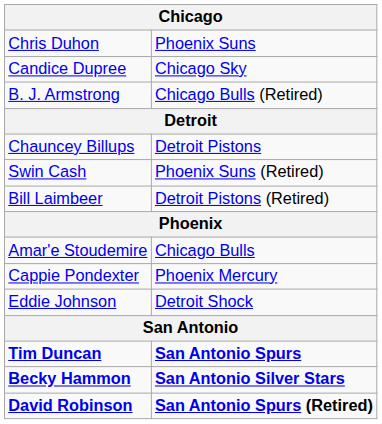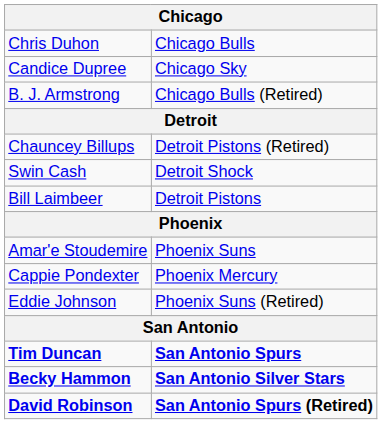 <table class="wikitable">
 <tr ghfghfghfhfg>
 <th colspan="3">Chicago</th>
 </tr>
 <tr>
 <td><a href='#'>Chris Duhon</a></td>
-<td><a href='#'>Phoenix Suns</a></td>
+<td><a href='#'>Chicago Bulls</a></td>
 </tr>
 <tr>
 <td><a href='#'>Candice Dupree</a></td>
 <td><a href='#'>Chicago Sky</a></td>
 </tr>
 <tr>
 <td><a href='#'>B. J. Armstrong</a></td>
 <td><a href='#'>Chicago Bulls</a> (Retired)</td>
 </tr>
 <tr>
 <th colspan="3">Detroit</th>
 </tr>
 <tr>
 <td><a href='#'>Chauncey Billups</a></td>
-<td><a href='#'>Detroit Pistons</a></td>
+<td><a href='#'>Detroit Pistons</a> (Retired)</td>
 </tr>
 <tr>
 <td><a href='#'>Swin Cash</a></td>
-<td><a href='#'>Phoenix Suns</a> (Retired)</td>
+<td><a href='#'>Detroit Shock</a></td>
 </tr>
 <tr>
 <td><a href='#'>Bill Laimbeer</a></td>
-<td><a href='#'>Detroit Pistons</a> (Retired)</td>
+<td><a href='#'>Detroit Pistons</a></td>
 </tr>
 <tr>
 <th colspan="3">Phoenix</th>
 </tr>
 <tr>
 <td><a href='#'>Amar'e Stoudemire</a></td>
-<td><a href='#'>Chicago Bulls</a></td>
+<td><a href='#'>Phoenix Suns</a></td>
 </tr>
 <tr>
 <td><a href='#'>Cappie Pondexter</a></td>
 <td><a href='#'>Phoenix Mercury</a></td>
 </tr>
 <tr>
 <td><a href='#'>Eddie Johnson</a></td>
-<td><a href='#'>Detroit Shock</a></td>
+<td><a href='#'>Phoenix Suns</a> (Retired)</td>
 </tr>
 <tr>
 <th colspan="3">San Antonio</th>
 </tr>
 <tr>
 <td><strong><a href='#'>Tim Duncan</a></strong></td>
 <td><strong><a href='#'>San Antonio Spurs</a></strong></td>
 </tr>
 <tr>
 <td><strong><a href='#'>Becky Hammon</a></strong></td>
 <td><strong><a href='#'>San Antonio Silver Stars</a></strong></td>
 </tr>
 <tr>
 <td><strong><a href='#'>David Robinson</a></strong></td>
 <td><strong><a href='#'>San Antonio Spurs</a> (Retired)</strong></td>
 </tr>
 </table>
